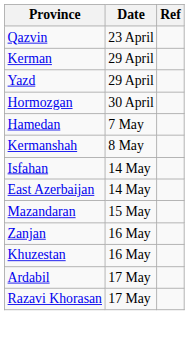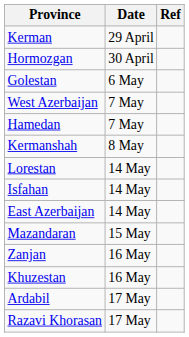 <table class="wikitable">
 <tr>
 <th>Province</th>
 <th>Date</th>
 <th>Ref</th>
 </tr>
 <tr>
-<td><a href='#'>Qazvin</a></td>
-<td>23 April</td>
-<td></td>
-</tr>
-<tr>
 <td><a href='#'>Kerman</a></td>
-<td>29 April</td>
-<td></td>
-</tr>
-<tr>
-<td><a href='#'>Yazd</a></td>
 <td>29 April</td>
 <td></td>
 </tr>
 <tr>
 <td><a href='#'>Hormozgan</a></td>
 <td>30 April</td>
+<td></td>
+</tr>
+<tr>
+<td><a href='#'>Golestan</a></td>
+<td>6 May</td>
+<td></td>
+</tr>
+<tr>
+<td><a href='#'>West Azerbaijan</a></td>
+<td>7 May</td>
 <td></td>
 </tr>
 <tr>
 <td><a href='#'>Hamedan</a></td>
 <td>7 May</td>
 <td></td>
 </tr>
 <tr>
 <td><a href='#'>Kermanshah</a></td>
 <td>8 May</td>
+<td></td>
+</tr>
+<tr>
+<td><a href='#'>Lorestan</a></td>
+<td>14 May</td>
 <td></td>
 </tr>
 <tr>
 <td><a href='#'>Isfahan</a></td>
 <td>14 May</td>
 <td></td>
 </tr>
 <tr>
 <td><a href='#'>East Azerbaijan</a></td>
 <td>14 May</td>
 <td></td>
 </tr>
 <tr>
 <td><a href='#'>Mazandaran</a></td>
 <td>15 May</td>
 <td></td>
 </tr>
 <tr>
 <td><a href='#'>Zanjan</a></td>
 <td>16 May</td>
 <td></td>
 </tr>
 <tr>
 <td><a href='#'>Khuzestan</a></td>
 <td>16 May</td>
 <td></td>
 </tr>
 <tr>
 <td><a href='#'>Ardabil</a></td>
 <td>17 May</td>
 <td></td>
 </tr>
 <tr>
 <td><a href='#'>Razavi Khorasan</a></td>
 <td>17 May</td>
 <td></td>
 </tr>
 </table>
